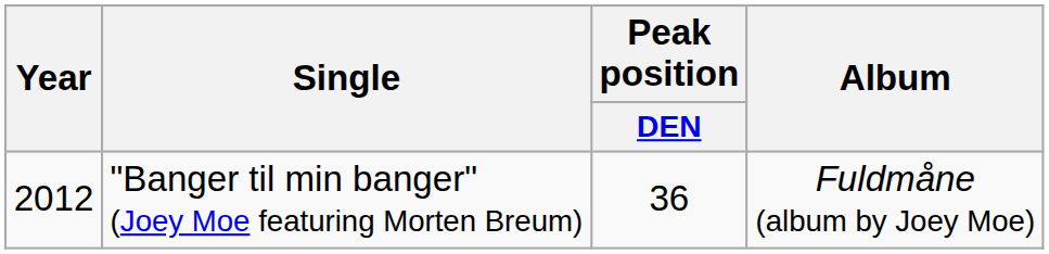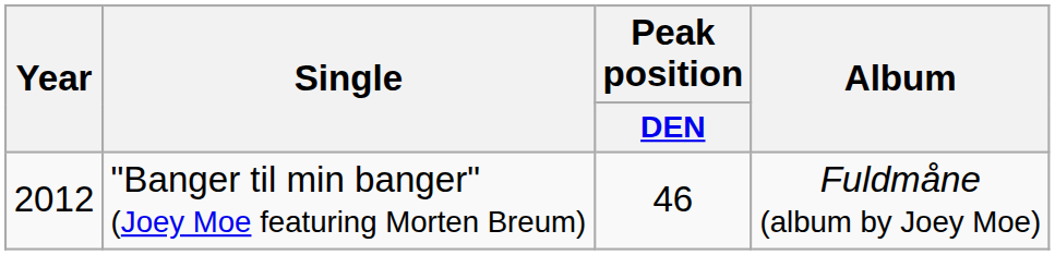 <table class="wikitable plainrowheaders">
 <tr>
 <th scope="col" rowspan="2">Year</th>
 <th scope="col" rowspan="2">Single</th>
 <th scope="col" colspan="1">Peak position</th>
 <th scope="col" rowspan="2">Album</th>
 </tr>
 <tr>
 <th scope="col" style="width:3em;font-size:85%;"><a href='#'>DEN</a><br></th>
 </tr>
 <tr>
 <td>2012</td>
 <td>"Banger til min banger"<br><small>(<a href='#'>Joey Moe</a> featuring Morten Breum)</small></td>
-<td style="text-align:center;">36</td>
+<td style="text-align:center;">46</td>
 <td style="text-align:center;"><em>Fuldmåne</em> <br><small>(album by Joey Moe)</small></td>
 </tr>
 </table>
